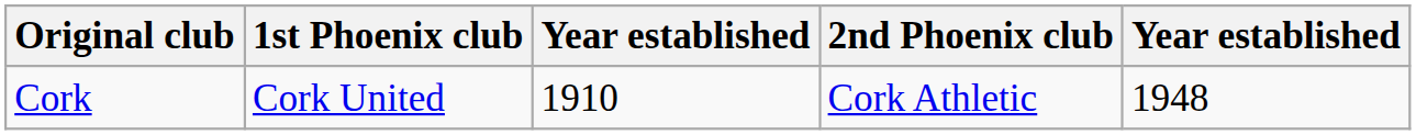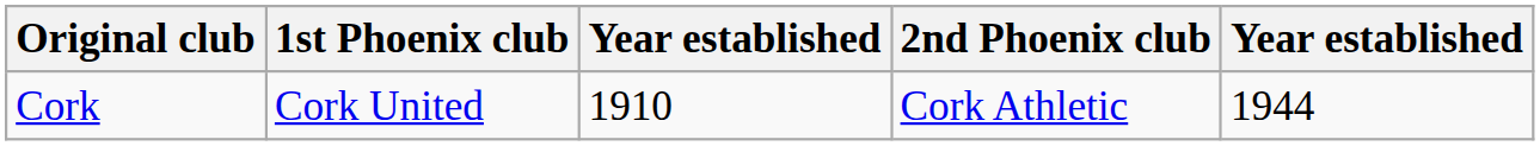 <table class="wikitable">
 <tr>
 <th>Original club</th>
 <th>1st Phoenix club</th>
 <th>Year established</th>
 <th>2nd Phoenix club</th>
 <th>Year established</th>
 </tr>
 <tr>
 <td><a href='#'>Cork</a></td>
 <td><a href='#'>Cork United</a></td>
 <td>1910</td>
 <td><a href='#'>Cork Athletic</a></td>
-<td>1948</td>
+<td>1944</td>
 </tr>
 </table>
